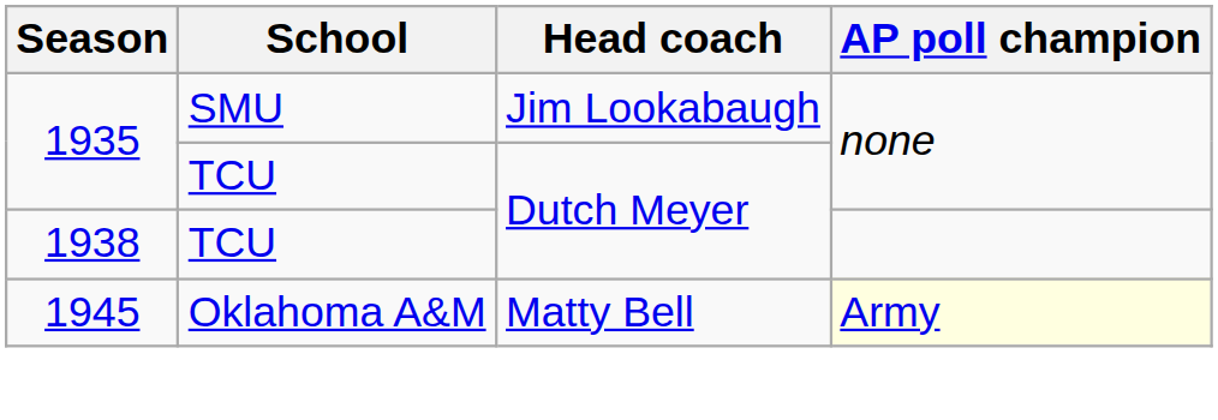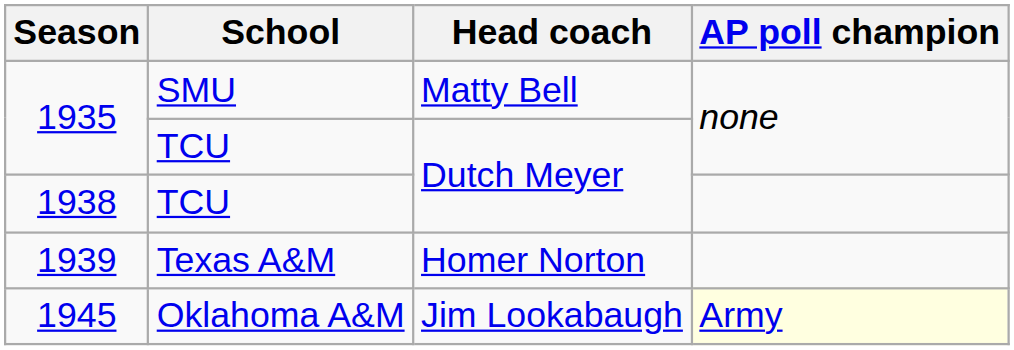 <table class="wikitable">
 <tr>
 <th>Season</th>
 <th>School</th>
 <th>Head coach</th>
 <th><a href='#'>AP poll</a> champion<br></th>
 </tr>
 <tr>
 <td rowspan="2" align=center><a href='#'>1935</a></td>
 <td><a href='#'>SMU</a></td>
-<td><a href='#'>Jim Lookabaugh</a></td>
+<td><a href='#'>Matty Bell</a></td>
 <td rowspan="2"><em>none</em></td>
 </tr>
 <tr>
 <td><a href='#'>TCU</a></td>
 <td rowspan="2"><a href='#'>Dutch Meyer</a></td>
 </tr>
 <tr>
 <td align=center><a href='#'>1938</a></td>
 <td><a href='#'>TCU</a></td>
 <td></td>
 </tr>
 <tr>
+<td align=center><a href='#'>1939</a></td>
+<td><a href='#'>Texas A&M</a></td>
+<td><a href='#'>Homer Norton</a></td>
+<td></td>
+</tr>
+<tr>
 <td align=center><a href='#'>1945</a></td>
 <td><a href='#'>Oklahoma A&M</a></td>
-<td><a href='#'>Matty Bell</a></td>
+<td><a href='#'>Jim Lookabaugh</a></td>
 <td style="background: lightyellow;"><a href='#'>Army</a></td>
 </tr>
 </table>
